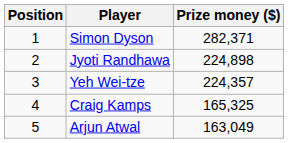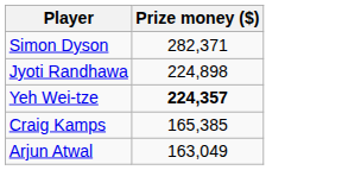 <table class="wikitable">
 <tr>
-<th>Position</th>
 <th>Player</th>
 <th>Prize money ($)</th>
 </tr>
 <tr>
-<td align=center>1</td>
 <td> <a href='#'>Simon Dyson</a></td>
 <td align=center>282,371</td>
 </tr>
 <tr>
-<td align=center>2</td>
 <td> <a href='#'>Jyoti Randhawa</a></td>
 <td align=center>224,898</td>
 </tr>
 <tr>
-<td align=center>3</td>
 <td> <a href='#'>Yeh Wei-tze</a></td>
-<td align=center>224,357</td>
+<td align=center><strong>224,357</strong></td>
 </tr>
 <tr>
-<td align=center>4</td>
 <td> <a href='#'>Craig Kamps</a></td>
-<td align=center>165,325</td>
+<td align=center>165,385</td>
 </tr>
 <tr>
-<td align=center>5</td>
 <td> <a href='#'>Arjun Atwal</a></td>
 <td align=center>163,049</td>
 </tr>
 </table>
